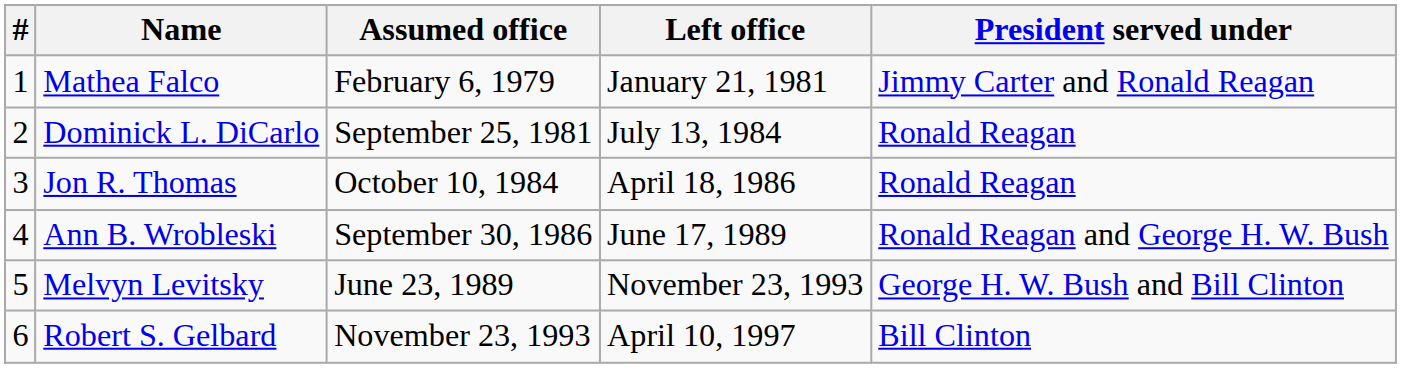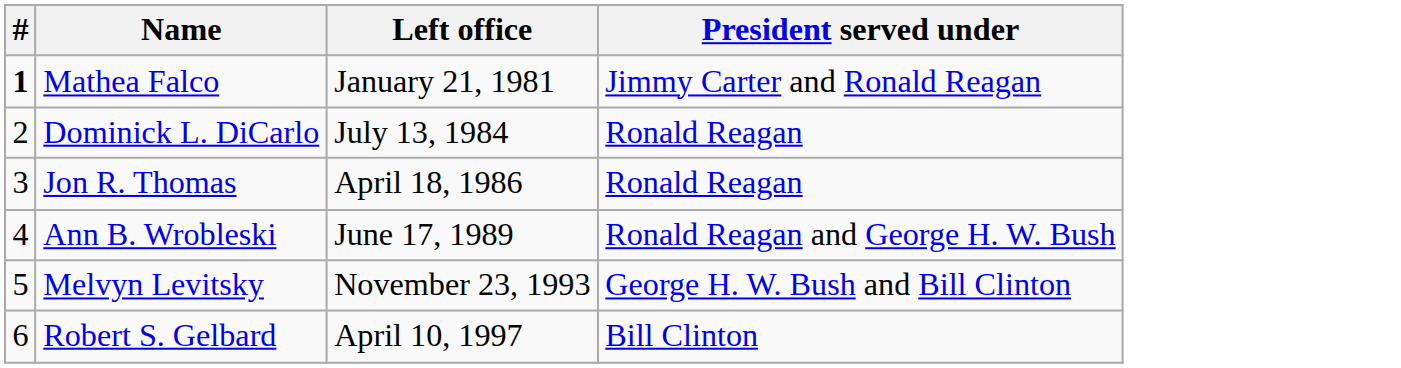 <table class="wikitable">
 <tr>
 <th>#</th>
 <th>Name</th>
-<th>Assumed office</th>
 <th>Left office</th>
 <th><a href='#'>President</a> served under</th>
 </tr>
 <tr>
-<td>1</td>
+<td><strong>1</strong></td>
 <td><a href='#'>Mathea Falco</a></td>
-<td>February 6, 1979</td>
 <td>January 21, 1981</td>
 <td><a href='#'>Jimmy Carter</a> and <a href='#'>Ronald Reagan</a></td>
 </tr>
 <tr>
 <td>2</td>
 <td><a href='#'>Dominick L. DiCarlo</a></td>
-<td>September 25, 1981</td>
 <td>July 13, 1984</td>
 <td><a href='#'>Ronald Reagan</a></td>
 </tr>
 <tr>
 <td>3</td>
 <td><a href='#'>Jon R. Thomas</a></td>
-<td>October 10, 1984</td>
 <td>April 18, 1986</td>
 <td><a href='#'>Ronald Reagan</a></td>
 </tr>
 <tr>
 <td>4</td>
 <td><a href='#'>Ann B. Wrobleski</a></td>
-<td>September 30, 1986</td>
 <td>June 17, 1989</td>
 <td><a href='#'>Ronald Reagan</a> and <a href='#'>George H. W. Bush</a></td>
 </tr>
 <tr>
 <td>5</td>
 <td><a href='#'>Melvyn Levitsky</a></td>
-<td>June 23, 1989</td>
 <td>November 23, 1993</td>
 <td><a href='#'>George H. W. Bush</a> and <a href='#'>Bill Clinton</a></td>
 </tr>
 <tr>
 <td>6</td>
 <td><a href='#'>Robert S. Gelbard</a></td>
-<td>November 23, 1993</td>
 <td>April 10, 1997</td>
 <td><a href='#'>Bill Clinton</a></td>
 </tr>
 </table>
